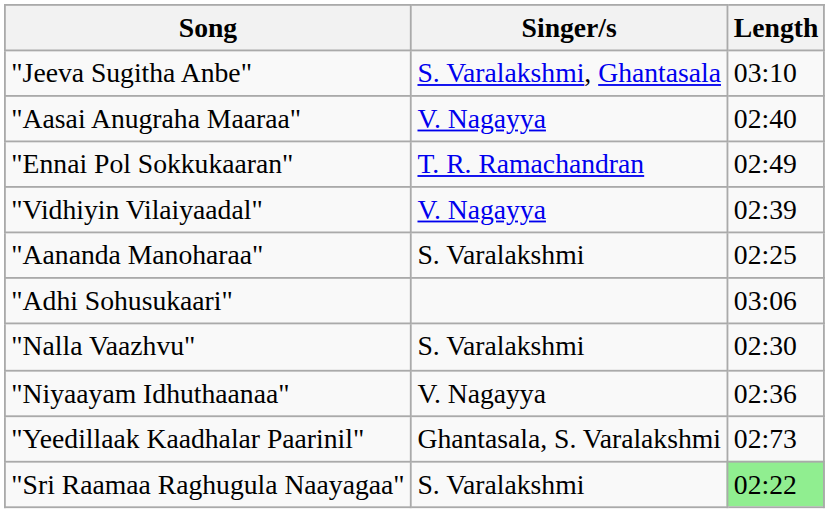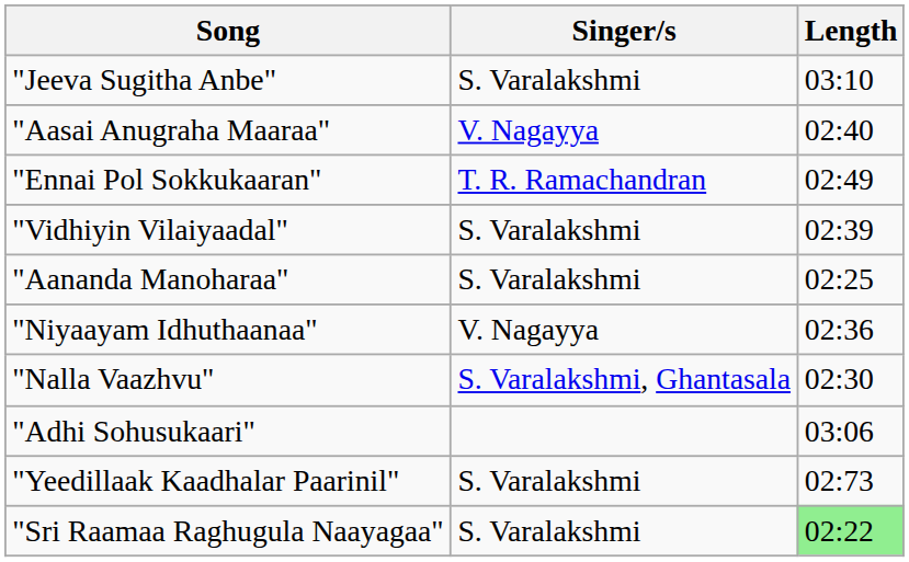 <table class="wikitable" style="font-size:95%;">
 <tr>
 <th>Song</th>
 <th>Singer/s</th>
 <th>Length</th>
 </tr>
 <tr>
 <td>"Jeeva Sugitha Anbe"</td>
-<td><a href='#'>S. Varalakshmi</a>, <a href='#'>Ghantasala</a></td>
+<td>S. Varalakshmi</td>
 <td>03:10</td>
 </tr>
 <tr>
 <td>"Aasai Anugraha Maaraa"</td>
 <td><a href='#'>V. Nagayya</a></td>
 <td>02:40</td>
 </tr>
 <tr>
 <td>"Ennai Pol Sokkukaaran"</td>
 <td><a href='#'>T. R. Ramachandran</a></td>
 <td>02:49</td>
 </tr>
 <tr>
 <td>"Vidhiyin Vilaiyaadal"</td>
-<td><a href='#'>V. Nagayya</a></td>
+<td>S. Varalakshmi</td>
 <td>02:39</td>
 </tr>
 <tr>
 <td>"Aananda Manoharaa"</td>
 <td>S. Varalakshmi</td>
 <td>02:25</td>
 </tr>
 <tr>
+<td>"Niyaayam Idhuthaanaa"</td>
+<td>V. Nagayya</td>
+<td>02:36</td>
+</tr>
+<tr>
+<td>"Nalla Vaazhvu"</td>
+<td><a href='#'>S. Varalakshmi</a>, <a href='#'>Ghantasala</a></td>
+<td>02:30</td>
+</tr>
+<tr>
 <td>"Adhi Sohusukaari"</td>
 <td></td>
 <td>03:06</td>
 </tr>
 <tr>
-<td>"Nalla Vaazhvu"</td>
+<td>"Yeedillaak Kaadhalar Paarinil"</td>
 <td>S. Varalakshmi</td>
-<td>02:30</td>
-</tr>
-<tr>
-<td>"Niyaayam Idhuthaanaa"</td>
-<td>V. Nagayya</td>
-<td>02:36</td>
-</tr>
-<tr>
-<td>"Yeedillaak Kaadhalar Paarinil"</td>
-<td>Ghantasala, S. Varalakshmi</td>
 <td>02:73</td>
 </tr>
 <tr>
 <td>"Sri Raamaa Raghugula Naayagaa"</td>
 <td>S. Varalakshmi</td>
 <td style="background: lightgreen;">02:22</td>
 </tr>
 </table>
